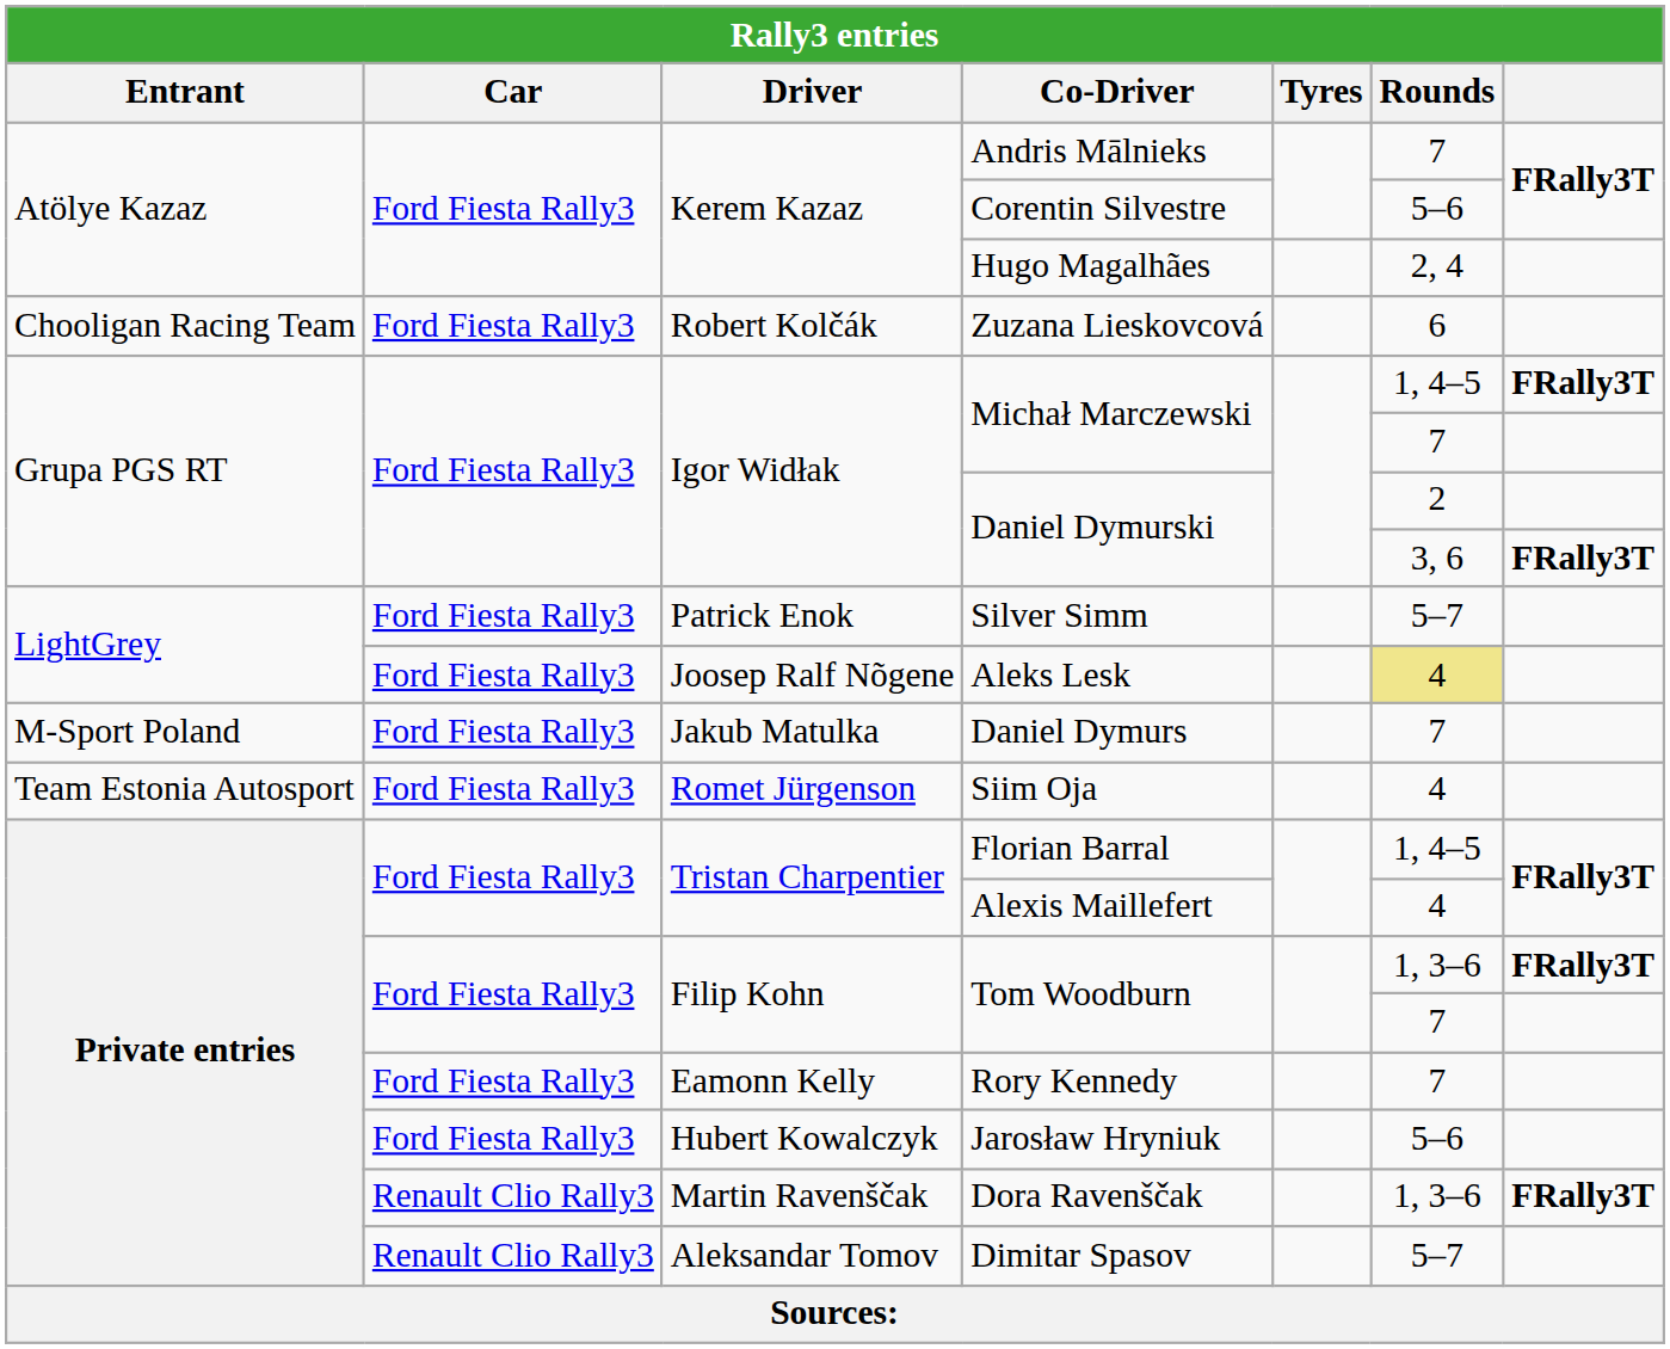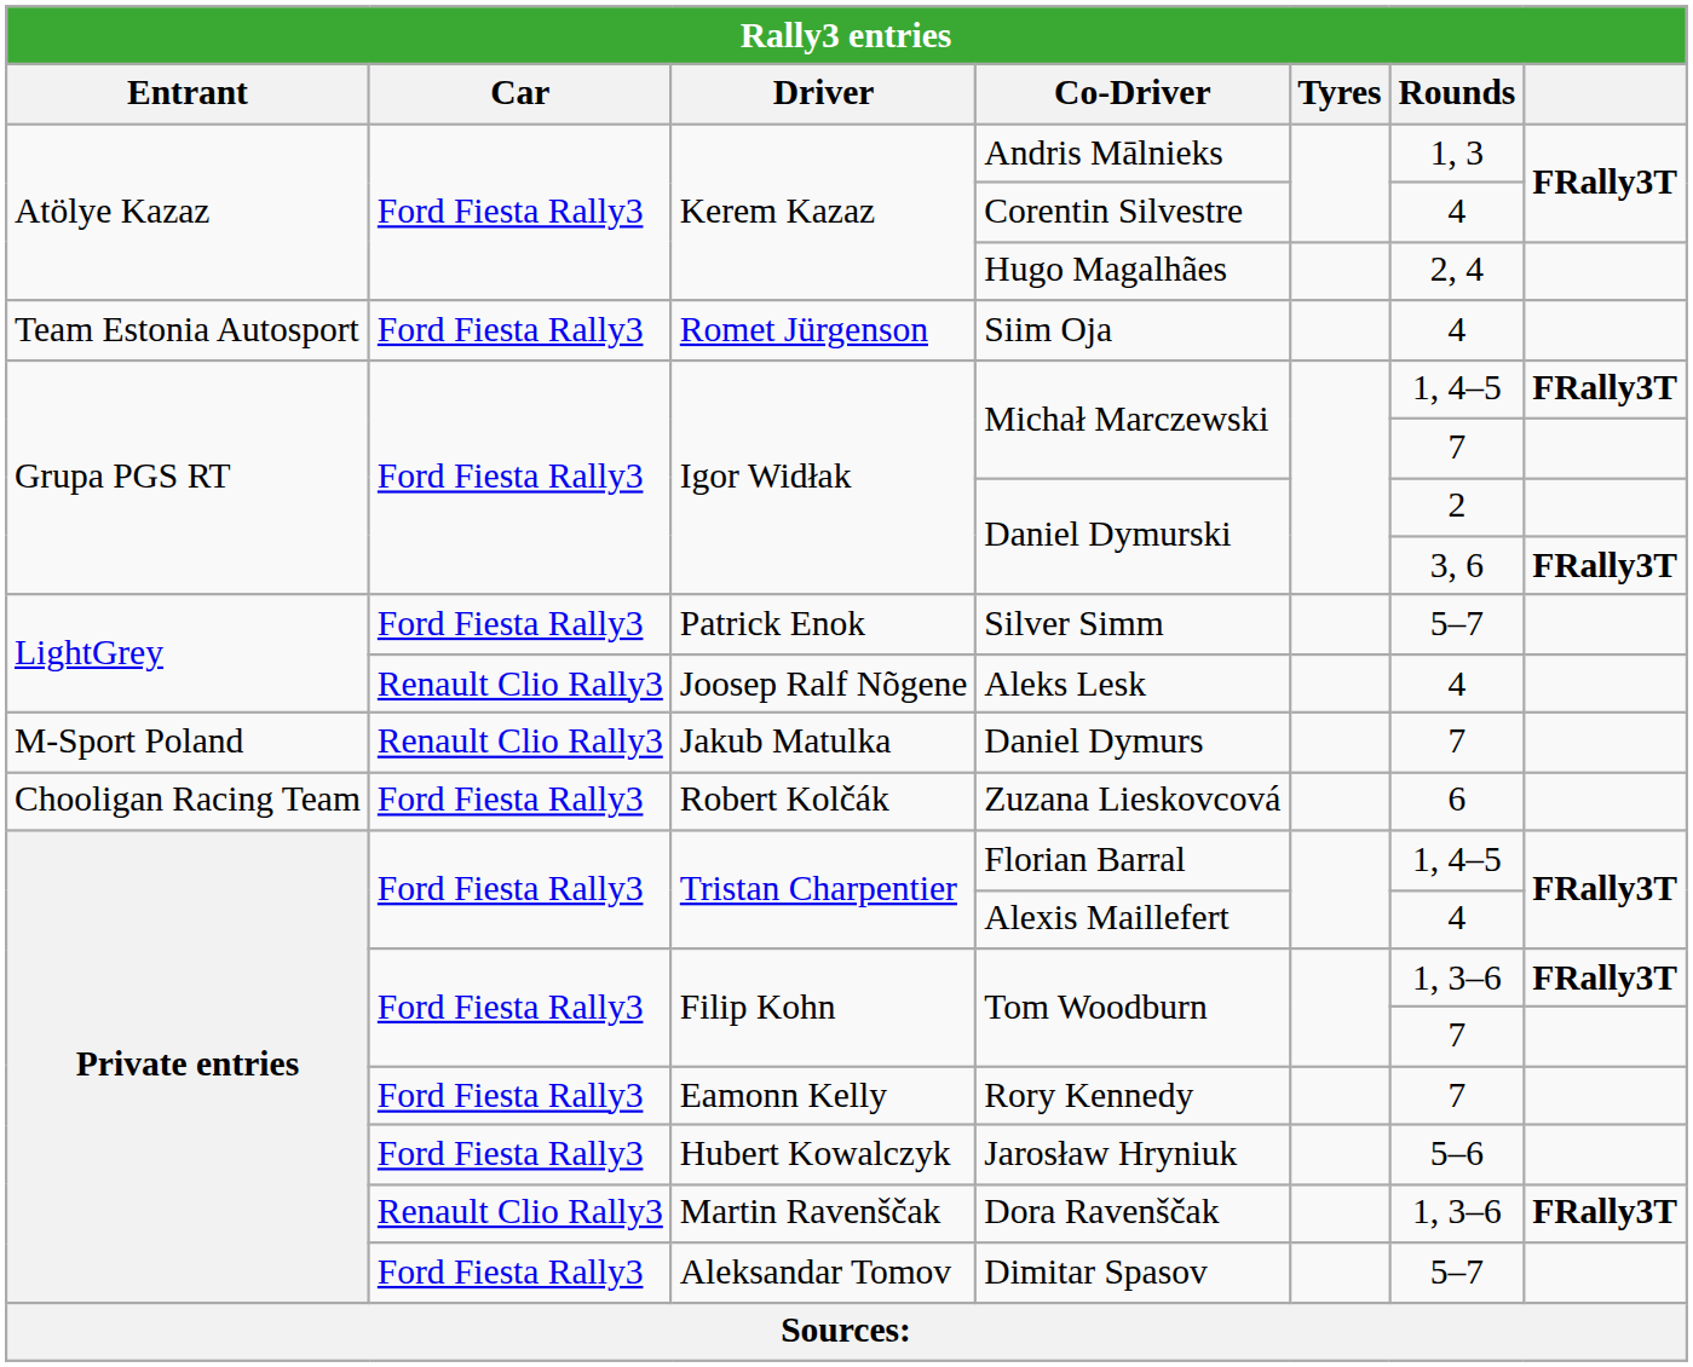 <table class="wikitable" style="font-size: 85%">
 <tr>
 <th colspan="7" style="color:white; background-color:#3aa933;">Rally3 entries</th>
 </tr>
 <tr>
 <th>Entrant</th>
 <th>Car</th>
 <th>Driver</th>
 <th>Co-Driver</th>
 <th>Tyres</th>
 <th>Rounds</th>
 <th></th>
 </tr>
 <tr>
 <td rowspan="3"> Atölye Kazaz</td>
 <td rowspan="3"><a href='#'>Ford Fiesta Rally3</a></td>
 <td rowspan="3"> Kerem Kazaz</td>
 <td> Andris Mālnieks</td>
 <td rowspan="2" align="center"></td>
-<td align="center">7</td>
+<td align="center">1, 3</td>
 <td rowspan="2" align="center"><span><strong>FRally3T</strong></span></td>
 </tr>
 <tr>
 <td> Corentin Silvestre</td>
-<td align="center">5–6</td>
+<td align="center">4</td>
 </tr>
 <tr>
 <td> Hugo Magalhães</td>
 <td align="center"></td>
 <td align="center">2, 4</td>
 <td align="center"></td>
 </tr>
 <tr>
-<td> Chooligan Racing Team</td>
+<td> Team Estonia Autosport</td>
 <td><a href='#'>Ford Fiesta Rally3</a></td>
-<td> Robert Kolčák</td>
-<td> Zuzana Lieskovcová</td>
+<td> <a href='#'>Romet Jürgenson</a></td>
+<td> Siim Oja</td>
 <td align="center"></td>
-<td align="center">6</td>
+<td align="center">4</td>
 <td align="center"></td>
 </tr>
 <tr>
 <td rowspan="4"> Grupa PGS RT</td>
 <td rowspan="4"><a href='#'>Ford Fiesta Rally3</a></td>
 <td rowspan="4"> Igor Widłak</td>
 <td rowspan="2"> Michał Marczewski</td>
 <td rowspan="4" align="center"></td>
 <td align="center">1, 4–5</td>
 <td align="center"><span><strong>FRally3T</strong></span></td>
 </tr>
 <tr>
 <td align="center">7</td>
 <td align="center"></td>
 </tr>
 <tr>
 <td rowspan="2"> Daniel Dymurski</td>
 <td align="center">2</td>
 <td align="center"></td>
 </tr>
 <tr>
 <td align="center">3, 6</td>
 <td align="center"><span><strong>FRally3T</strong></span></td>
 </tr>
 <tr>
 <td rowspan="2"> <a href='#'>LightGrey</a></td>
 <td><a href='#'>Ford Fiesta Rally3</a></td>
 <td> Patrick Enok</td>
 <td> Silver Simm</td>
 <td align="center"></td>
 <td align="center">5–7</td>
 <td align="center"></td>
 </tr>
 <tr>
-<td><a href='#'>Ford Fiesta Rally3</a></td>
+<td><a href='#'>Renault Clio Rally3</a></td>
 <td> Joosep Ralf Nõgene</td>
 <td> Aleks Lesk</td>
 <td align="center"></td>
-<td align="center" style="background: khaki;">4</td>
+<td align="center">4</td>
 <td align="center"></td>
 </tr>
 <tr>
 <td> M-Sport Poland</td>
-<td><a href='#'>Ford Fiesta Rally3</a></td>
+<td><a href='#'>Renault Clio Rally3</a></td>
 <td> Jakub Matulka</td>
 <td> Daniel Dymurs</td>
 <td align="center"></td>
 <td align="center">7</td>
 <td align="center"></td>
 </tr>
 <tr>
-<td> Team Estonia Autosport</td>
+<td> Chooligan Racing Team</td>
 <td><a href='#'>Ford Fiesta Rally3</a></td>
-<td> <a href='#'>Romet Jürgenson</a></td>
-<td> Siim Oja</td>
+<td> Robert Kolčák</td>
+<td> Zuzana Lieskovcová</td>
 <td align="center"></td>
-<td align="center">4</td>
+<td align="center">6</td>
 <td align="center"></td>
 </tr>
 <tr>
 <th rowspan="8">Private entries</th>
 <td rowspan="2"><a href='#'>Ford Fiesta Rally3</a></td>
 <td rowspan="2"> <a href='#'>Tristan Charpentier</a></td>
 <td> Florian Barral</td>
 <td rowspan="2" align="center"></td>
 <td align="center">1, 4–5</td>
 <td rowspan="2" align="center"><span><strong>FRally3T</strong></span></td>
 </tr>
 <tr>
 <td> Alexis Maillefert</td>
 <td align="center">4</td>
 </tr>
 <tr>
 <td rowspan="2"><a href='#'>Ford Fiesta Rally3</a></td>
 <td rowspan="2"> Filip Kohn</td>
 <td rowspan="2"> Tom Woodburn</td>
 <td rowspan="2" align="center"></td>
 <td align="center">1, 3–6</td>
 <td align="center"><span><strong>FRally3T</strong></span></td>
 </tr>
 <tr>
 <td align="center">7</td>
 <td align="center"></td>
 </tr>
 <tr>
 <td><a href='#'>Ford Fiesta Rally3</a></td>
 <td> Eamonn Kelly</td>
 <td> Rory Kennedy</td>
 <td align="center"></td>
 <td align="center">7</td>
 <td align="center"></td>
 </tr>
 <tr>
 <td><a href='#'>Ford Fiesta Rally3</a></td>
 <td> Hubert Kowalczyk</td>
 <td> Jarosław Hryniuk</td>
 <td align="center"></td>
 <td align="center">5–6</td>
 <td align="center"></td>
 </tr>
 <tr>
 <td><a href='#'>Renault Clio Rally3</a></td>
 <td> Martin Ravenščak</td>
 <td> Dora Ravenščak</td>
 <td align="center"></td>
 <td align="center">1, 3–6</td>
 <td align="center"><span><strong>FRally3T</strong></span></td>
 </tr>
 <tr>
-<td><a href='#'>Renault Clio Rally3</a></td>
+<td><a href='#'>Ford Fiesta Rally3</a></td>
 <td> Aleksandar Tomov</td>
 <td> Dimitar Spasov</td>
 <td align="center"></td>
 <td align="center">5–7</td>
 <td align="center"></td>
 </tr>
 <tr>
 <th colspan="7">Sources:</th>
 </tr>
 </table>
